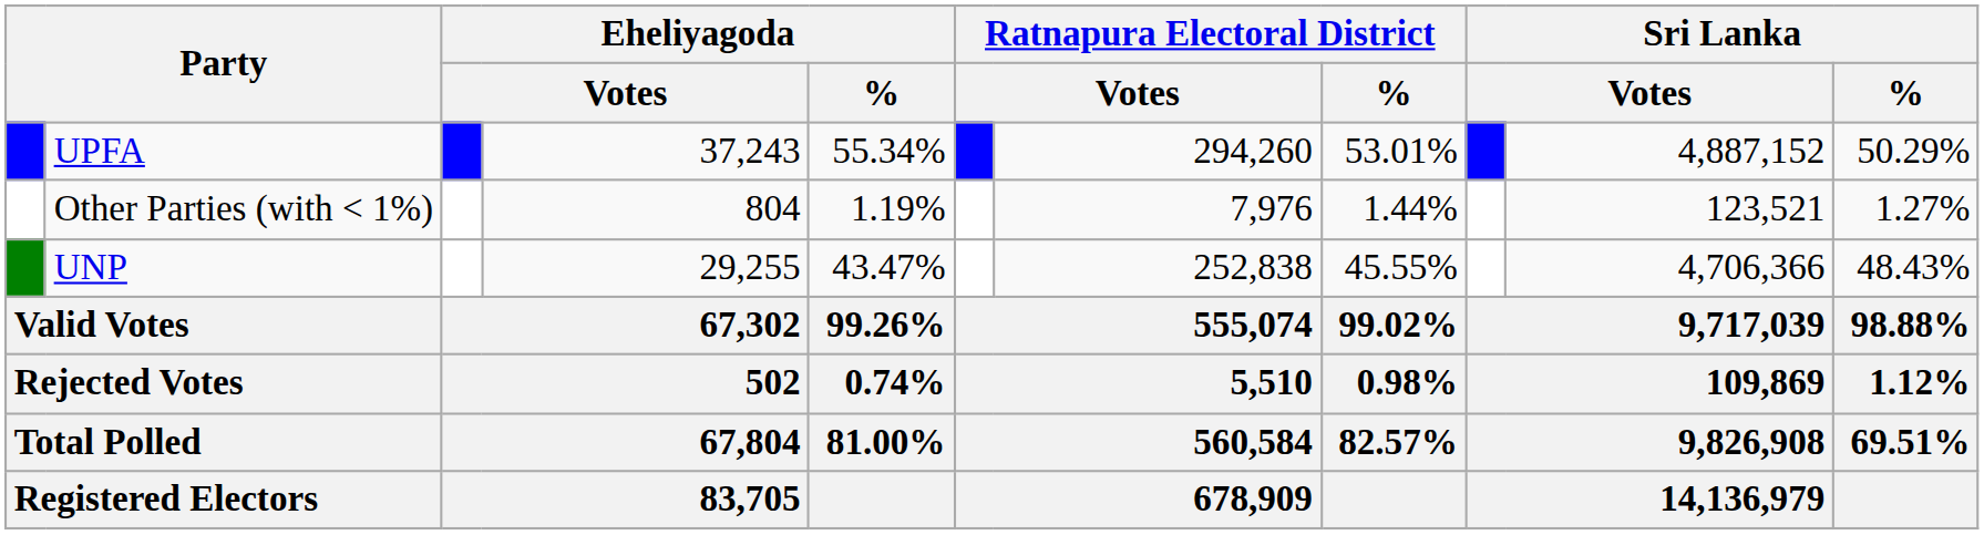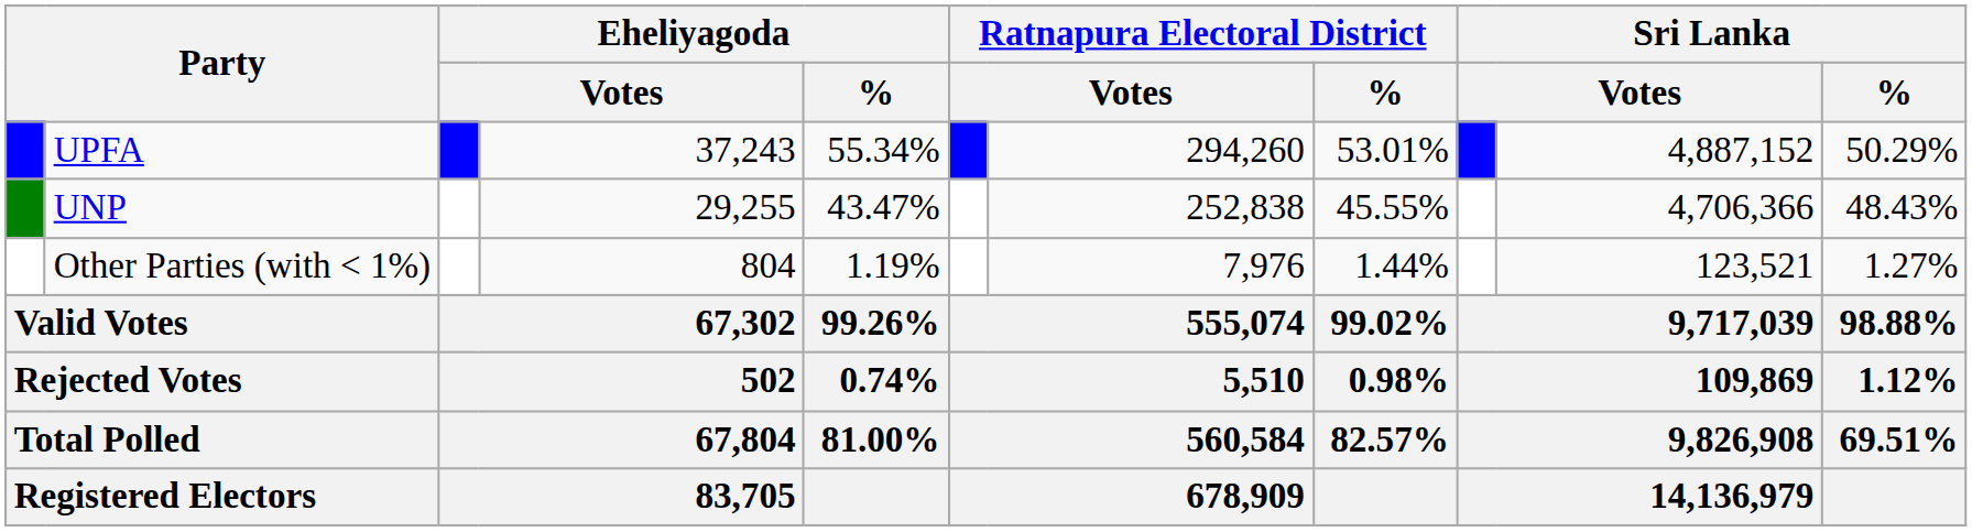 <table class="wikitable">
 <tr>
 <th colspan="2" width="144px"rowspan="2">Party</th>
 <th colspan="3" width="216px">Eheliyagoda</th>
 <th colspan="3" width="216px"><a href='#'>Ratnapura Electoral District</a></th>
 <th colspan="3" width="216px">Sri Lanka</th>
 </tr>
 <tr>
 <th colspan="2" width="144px">Votes</th>
 <th>%</th>
 <th colspan="2" width="144px">Votes</th>
 <th>%</th>
 <th colspan="2" width="144px">Votes</th>
 <th>%</th>
 </tr>
 <tr>
 <td style="background-color:blue;" width="10px"></td>
 <td style="text-align:left;"><a href='#'>UPFA</a></td>
 <td style="background-color:blue;" width="10px"></td>
 <td style="text-align:right;">37,243</td>
 <td style="text-align:right;">55.34%</td>
 <td style="background-color:blue;" width="10px"></td>
 <td style="text-align:right;">294,260</td>
 <td style="text-align:right;">53.01%</td>
 <td style="background-color:blue;" width="10px"></td>
 <td style="text-align:right;">4,887,152</td>
 <td style="text-align:right;">50.29%</td>
 </tr>
 <tr>
+<td style="background-color:green;" width="10px"></td>
+<td style="text-align:left;"><a href='#'>UNP</a></td>
+<td style="background-color:white;" width="10px"></td>
+<td style="text-align:right;">29,255</td>
+<td style="text-align:right;">43.47%</td>
+<td style="background-color:white;" width="10px"></td>
+<td style="text-align:right;">252,838</td>
+<td style="text-align:right;">45.55%</td>
+<td style="background-color:white;" width="10px"></td>
+<td style="text-align:right;">4,706,366</td>
+<td style="text-align:right;">48.43%</td>
+</tr>
+<tr>
 <td style="background-color:white;" width="10px"></td>
 <td style="text-align:left;">Other Parties (with < 1%)</td>
 <td style="background-color:white;" width="10px"></td>
 <td style="text-align:right;">804</td>
 <td style="text-align:right;">1.19%</td>
 <td style="background-color:white;" width="10px"></td>
 <td style="text-align:right;">7,976</td>
 <td style="text-align:right;">1.44%</td>
 <td style="background-color:white;" width="10px"></td>
 <td style="text-align:right;">123,521</td>
 <td style="text-align:right;">1.27%</td>
-</tr>
-<tr>
-<td style="background-color:green;" width="10px"></td>
-<td style="text-align:left;"><a href='#'>UNP</a></td>
-<td style="background-color:white;" width="10px"></td>
-<td style="text-align:right;">29,255</td>
-<td style="text-align:right;">43.47%</td>
-<td style="background-color:white;" width="10px"></td>
-<td style="text-align:right;">252,838</td>
-<td style="text-align:right;">45.55%</td>
-<td style="background-color:white;" width="10px"></td>
-<td style="text-align:right;">4,706,366</td>
-<td style="text-align:right;">48.43%</td>
 </tr>
 <tr>
 <th colspan="2" width="144px"style="text-align:left;">Valid Votes</th>
 <th style="text-align:right;"colspan="2" width="144px">67,302</th>
 <th style="text-align:right;">99.26%</th>
 <th style="text-align:right;"colspan="2" width="144px">555,074</th>
 <th style="text-align:right;">99.02%</th>
 <th style="text-align:right;"colspan="2" width="144px">9,717,039</th>
 <th style="text-align:right;">98.88%</th>
 </tr>
 <tr>
 <th colspan="2" width="144px"style="text-align:left;">Rejected Votes</th>
 <th style="text-align:right;"colspan="2" width="144px">502</th>
 <th style="text-align:right;">0.74%</th>
 <th style="text-align:right;"colspan="2" width="144px">5,510</th>
 <th style="text-align:right;">0.98%</th>
 <th style="text-align:right;"colspan="2" width="144px">109,869</th>
 <th style="text-align:right;">1.12%</th>
 </tr>
 <tr>
 <th colspan="2" width="144px"style="text-align:left;">Total Polled</th>
 <th style="text-align:right;"colspan="2" width="144px">67,804</th>
 <th style="text-align:right;">81.00%</th>
 <th style="text-align:right;"colspan="2" width="144px">560,584</th>
 <th style="text-align:right;">82.57%</th>
 <th style="text-align:right;"colspan="2" width="144px">9,826,908</th>
 <th style="text-align:right;">69.51%</th>
 </tr>
 <tr>
 <th colspan="2" width="144px"style="text-align:left;">Registered Electors</th>
 <th style="text-align:right;"colspan="2" width="144px">83,705</th>
 <th></th>
 <th style="text-align:right;"colspan="2" width="144px">678,909</th>
 <th></th>
 <th style="text-align:right;"colspan="2" width="144px">14,136,979</th>
 <th></th>
 </tr>
 </table>
